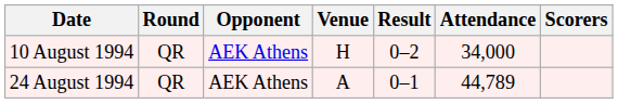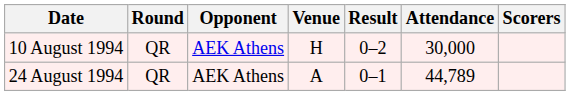 <table class="wikitable sortable" style="font-size:100%; text-align:center">
 <tr>
 <th>Date</th>
 <th>Round</th>
 <th>Opponent</th>
 <th>Venue</th>
 <th>Result</th>
 <th>Attendance</th>
 <th>Scorers</th>
 </tr>
 <tr bgcolor = "#FFEEEE">
 <td>10 August 1994</td>
 <td>QR</td>
 <td> <a href='#'>AEK Athens</a></td>
 <td>H</td>
 <td>0–2</td>
-<td>34,000</td>
+<td>30,000</td>
 <td></td>
 </tr>
 <tr bgcolor = "#FFEEEE">
 <td>24 August 1994</td>
 <td>QR</td>
 <td> AEK Athens</td>
 <td>A</td>
 <td>0–1</td>
 <td>44,789</td>
 <td></td>
 </tr>
 </table>
